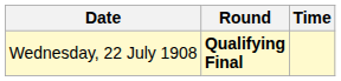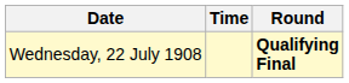 <table class="wikitable">
 <tr>
 <th>Date</th>
+<th>Time</th>
 <th>Round</th>
-<th>Time</th>
 </tr>
 <tr style=background:lemonchiffon>
 <td>Wednesday, 22 July 1908</td>
+<td></td>
 <td><strong>Qualifying</strong><br><strong>Final</strong></td>
-<td></td>
 </tr>
 </table>
